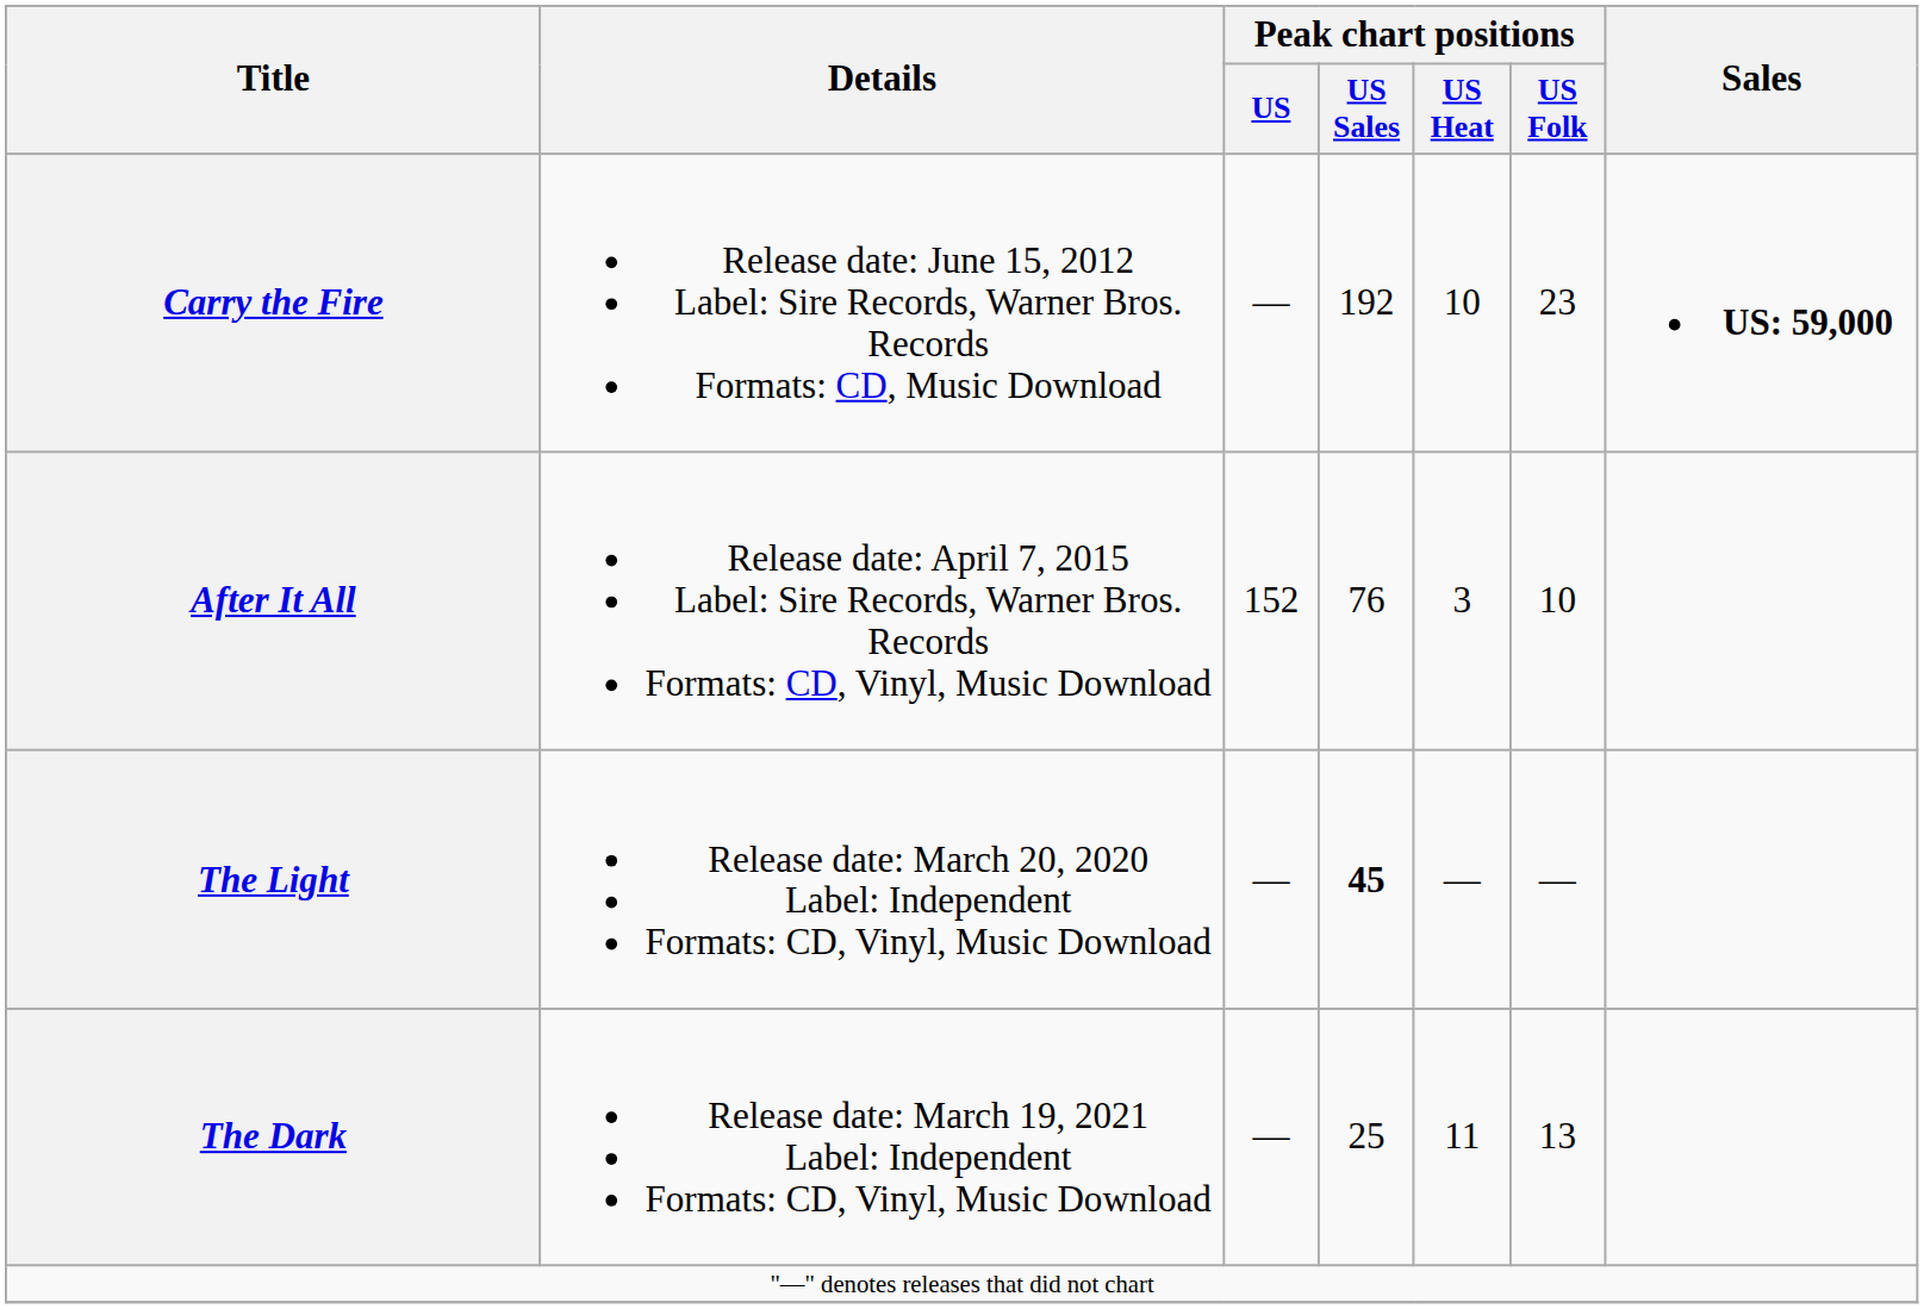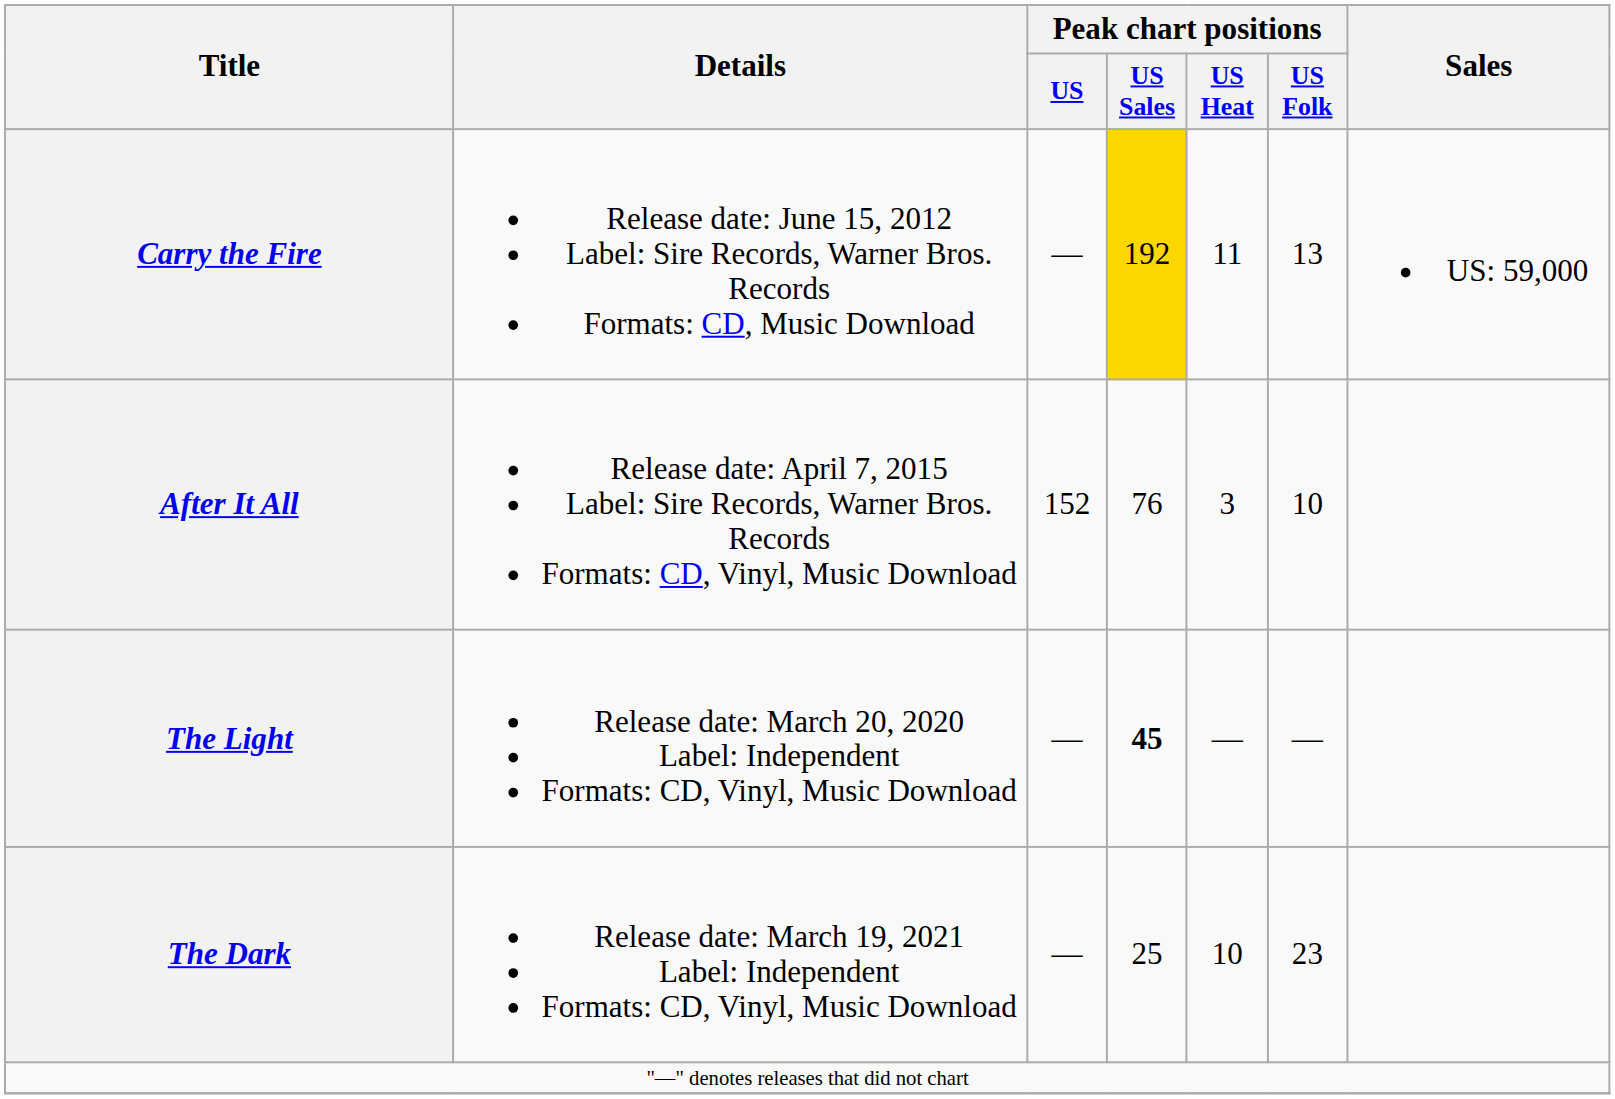 <table class="wikitable plainrowheaders" style="text-align:center;">
 <tr>
 <th rowspan="2" style="width:14em;">Title</th>
 <th rowspan="2" style="width:18em;">Details</th>
 <th colspan="4">Peak chart positions</th>
 <th rowspan="2" style="width:8em;">Sales</th>
 </tr>
 <tr style="font-size:smaller;">
 <th width="35"><a href='#'>US</a><br></th>
 <th width="35"><a href='#'>US Sales</a><br></th>
 <th width="35"><a href='#'>US Heat</a><br></th>
 <th width="35"><a href='#'>US Folk</a><br></th>
 </tr>
 <tr>
 <th scope="row"><em><a href='#'>Carry the Fire</a></em></th>
 <td><br><ul><li>Release date: June 15, 2012</li><li>Label: Sire Records, Warner Bros. Records</li><li>Formats: <a href='#'>CD</a>, Music Download</li></ul></td>
 <td>—</td>
-<td>192</td>
-<td>10</td>
-<td>23</td>
-<td><strong><br><ul><li>US: 59,000</li></ul></strong></td>
+<td style="background: gold;">192</td>
+<td>11</td>
+<td>13</td>
+<td><br><ul><li>US: 59,000</li></ul></td>
 </tr>
 <tr>
 <th scope="row"><a href='#'><em>After It All</em></a></th>
 <td><br><ul><li>Release date: April 7, 2015</li><li>Label: Sire Records, Warner Bros. Records</li><li>Formats: <a href='#'>CD</a>, Vinyl, Music Download</li></ul></td>
 <td>152</td>
 <td>76</td>
 <td>3</td>
 <td>10</td>
 <td></td>
 </tr>
 <tr>
 <th scope="row"><em><a href='#'>The Light</a></em></th>
 <td><br><ul><li>Release date: March 20, 2020</li><li>Label: Independent</li><li>Formats: CD, Vinyl, Music Download</li></ul></td>
 <td>—</td>
 <td><strong>45</strong></td>
 <td>—</td>
 <td>—</td>
 <td></td>
 </tr>
 <tr>
 <th scope="row"><em><a href='#'>The Dark</a></em></th>
 <td><br><ul><li>Release date: March 19, 2021</li><li>Label: Independent</li><li>Formats: CD, Vinyl, Music Download</li></ul></td>
 <td>—</td>
 <td>25</td>
-<td>11</td>
-<td>13</td>
+<td>10</td>
+<td>23</td>
 <td></td>
 </tr>
 <tr>
 <td colspan="10" style="font-size:8pt">"—" denotes releases that did not chart</td>
 </tr>
 <tr>
 </tr>
 </table>
